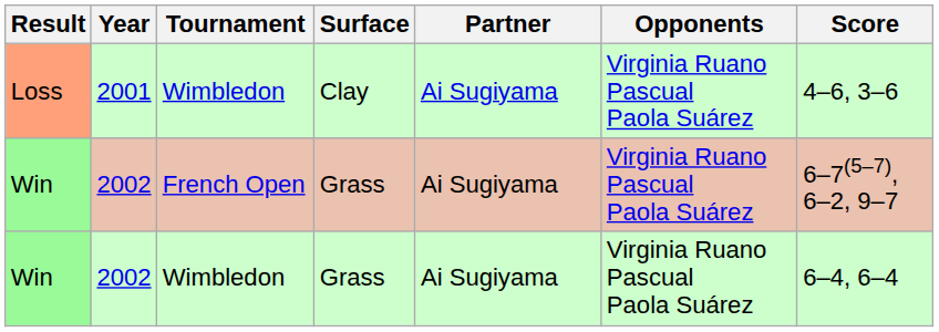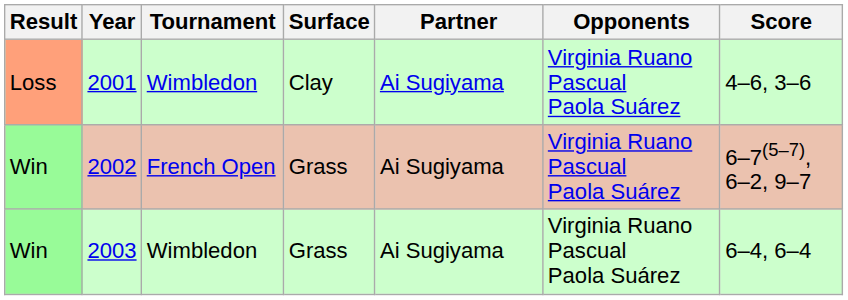 <table class="sortable wikitable">
 <tr>
 <th>Result</th>
 <th style="width:35px">Year</th>
 <th style="width:100px">Tournament</th>
 <th>Surface</th>
 <th style="width:160px">Partner</th>
 <th style="width:160px">Opponents</th>
 <th style="width:120px" class="unsortable">Score</th>
 </tr>
 <tr style="background:#cfc;">
 <td style="background:#ffa07a;">Loss</td>
 <td><a href='#'>2001</a></td>
 <td><a href='#'>Wimbledon</a></td>
 <td>Clay</td>
 <td> <a href='#'>Ai Sugiyama</a></td>
 <td> <a href='#'>Virginia Ruano Pascual</a><br> <a href='#'>Paola Suárez</a></td>
 <td>4–6, 3–6</td>
 </tr>
 <tr style="background:#ebc2af;">
 <td style="background:#98fb98;">Win</td>
 <td><a href='#'>2002</a></td>
 <td><a href='#'>French Open</a></td>
 <td>Grass</td>
 <td> Ai Sugiyama</td>
 <td> <a href='#'>Virginia Ruano Pascual</a><br> <a href='#'>Paola Suárez</a></td>
 <td>6–7<sup>(5–7)</sup>, 6–2, 9–7</td>
 </tr>
 <tr style="background:#cfc;">
 <td style="background:#98fb98;">Win</td>
-<td><a href='#'>2002</a></td>
+<td><a href='#'>2003</a></td>
 <td>Wimbledon</td>
 <td>Grass</td>
 <td> Ai Sugiyama</td>
 <td> Virginia Ruano Pascual<br> Paola Suárez</td>
 <td>6–4, 6–4</td>
 </tr>
 </table>
